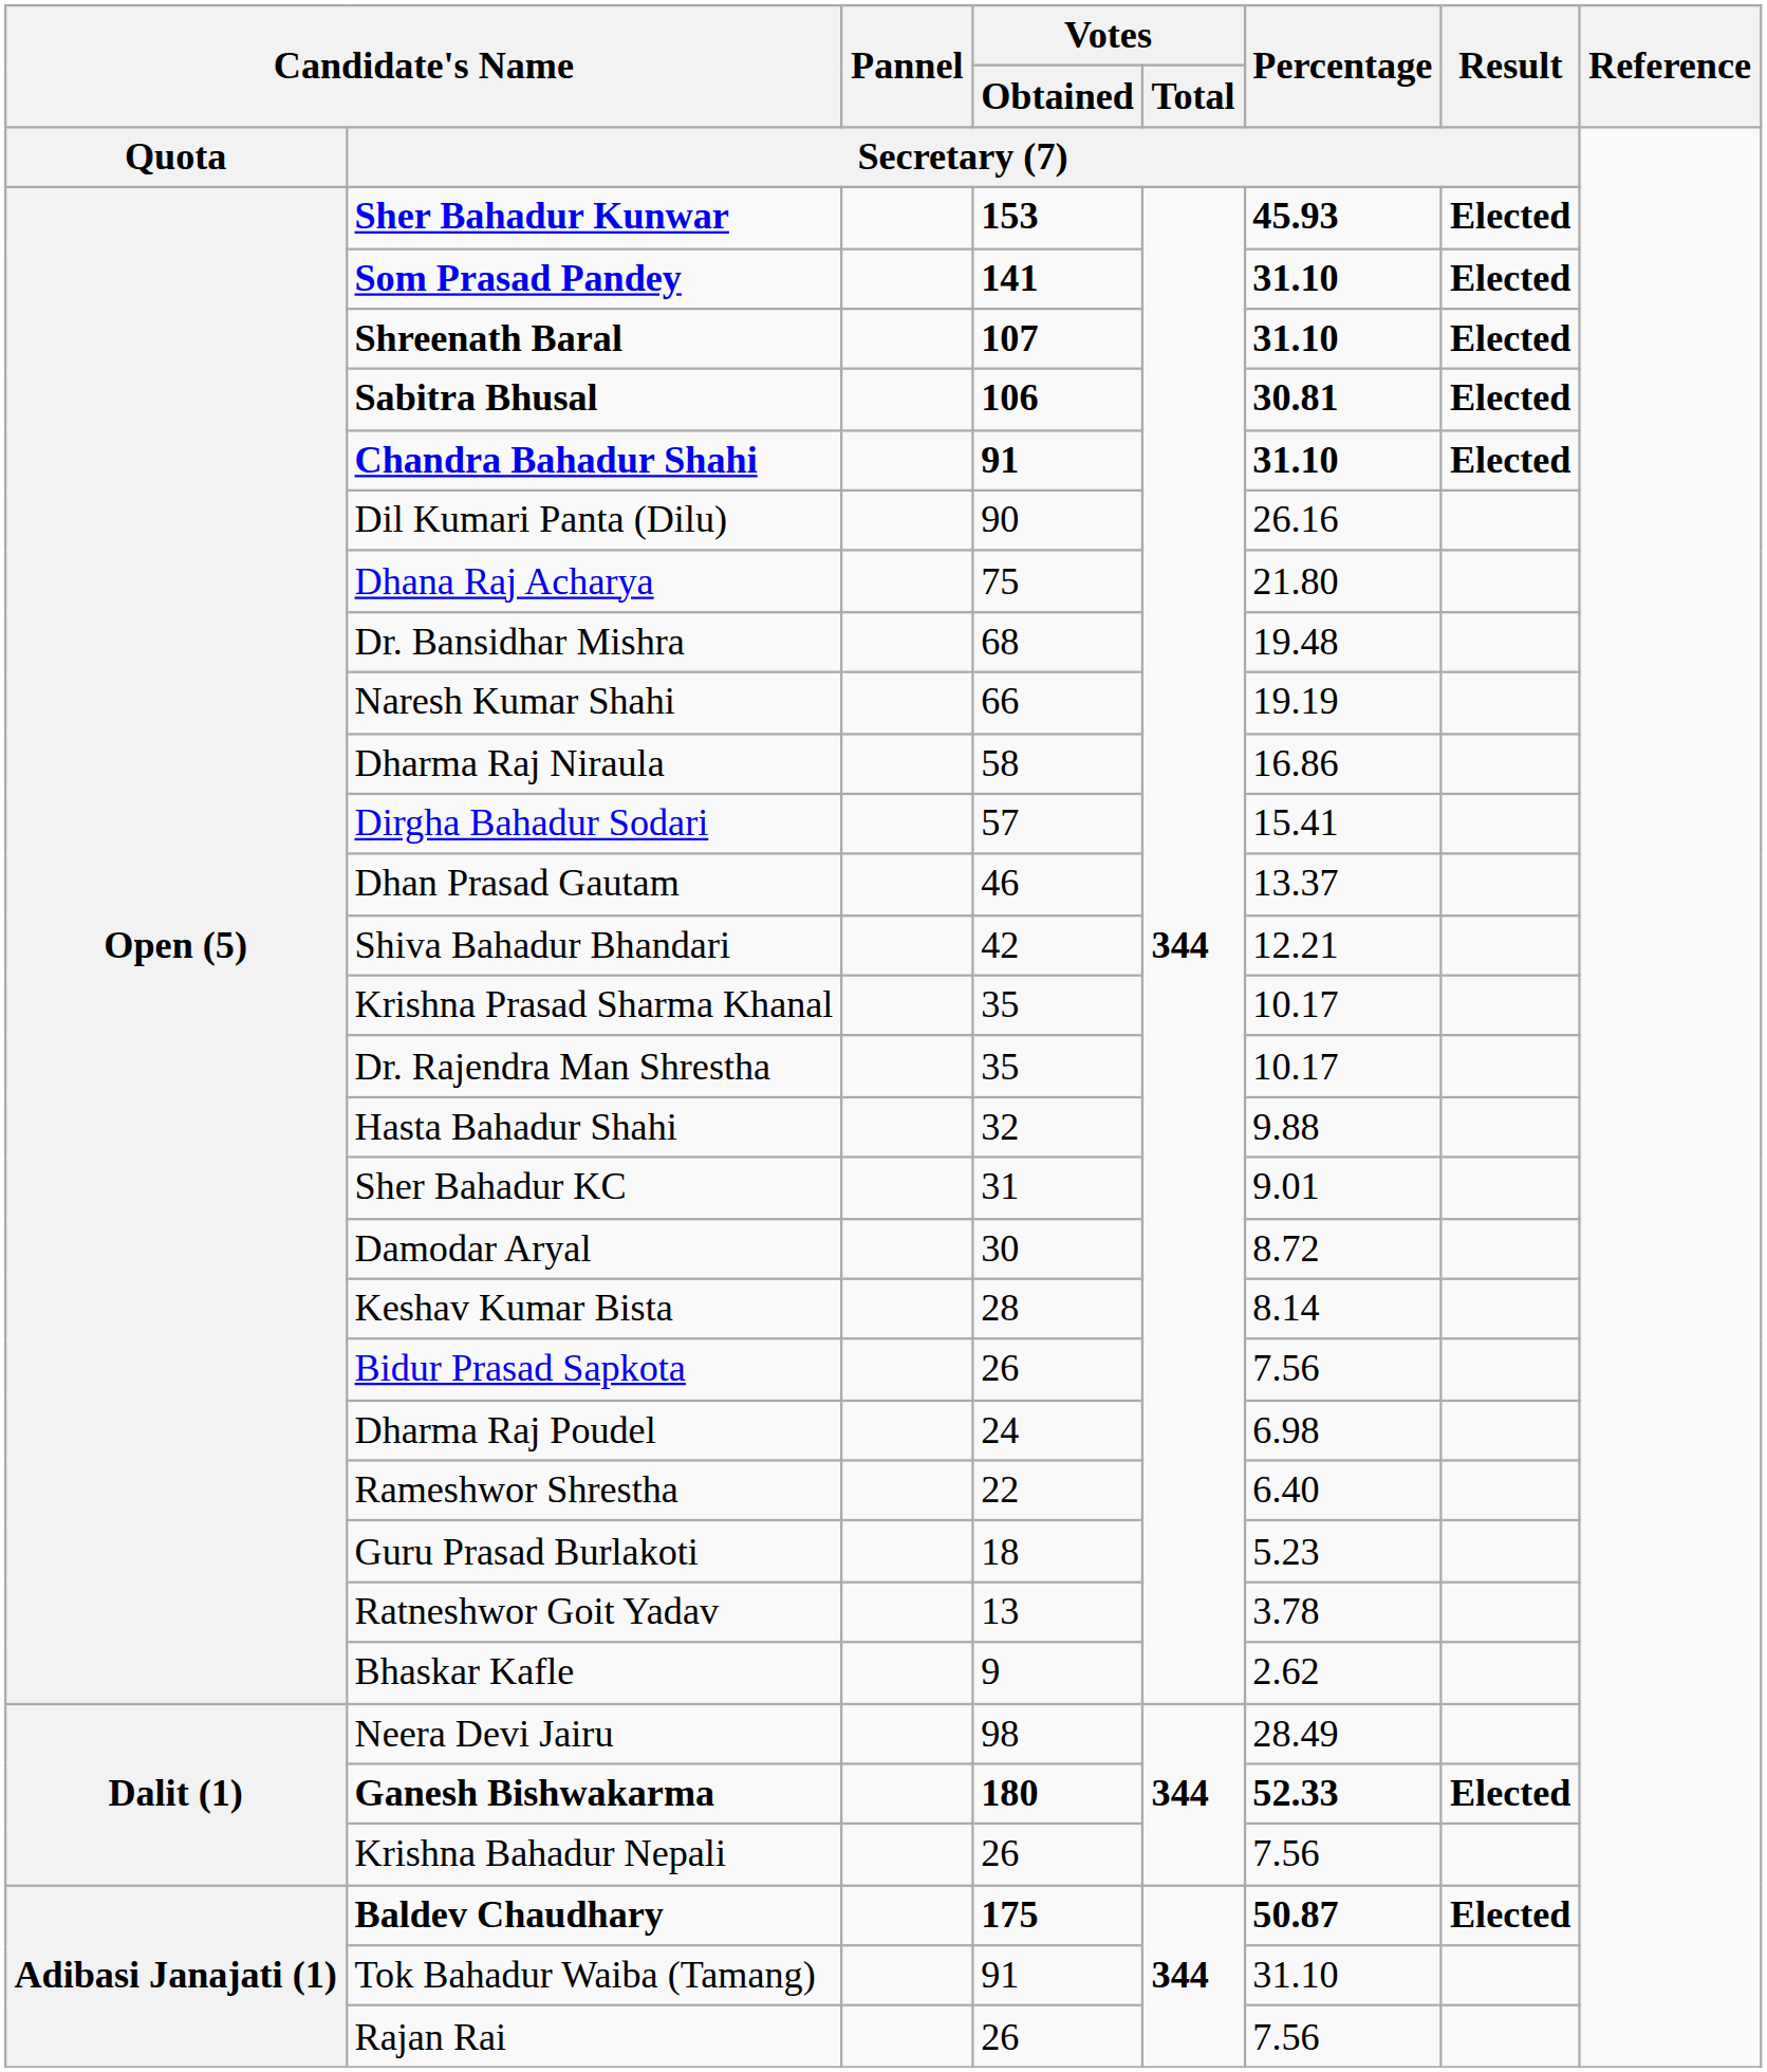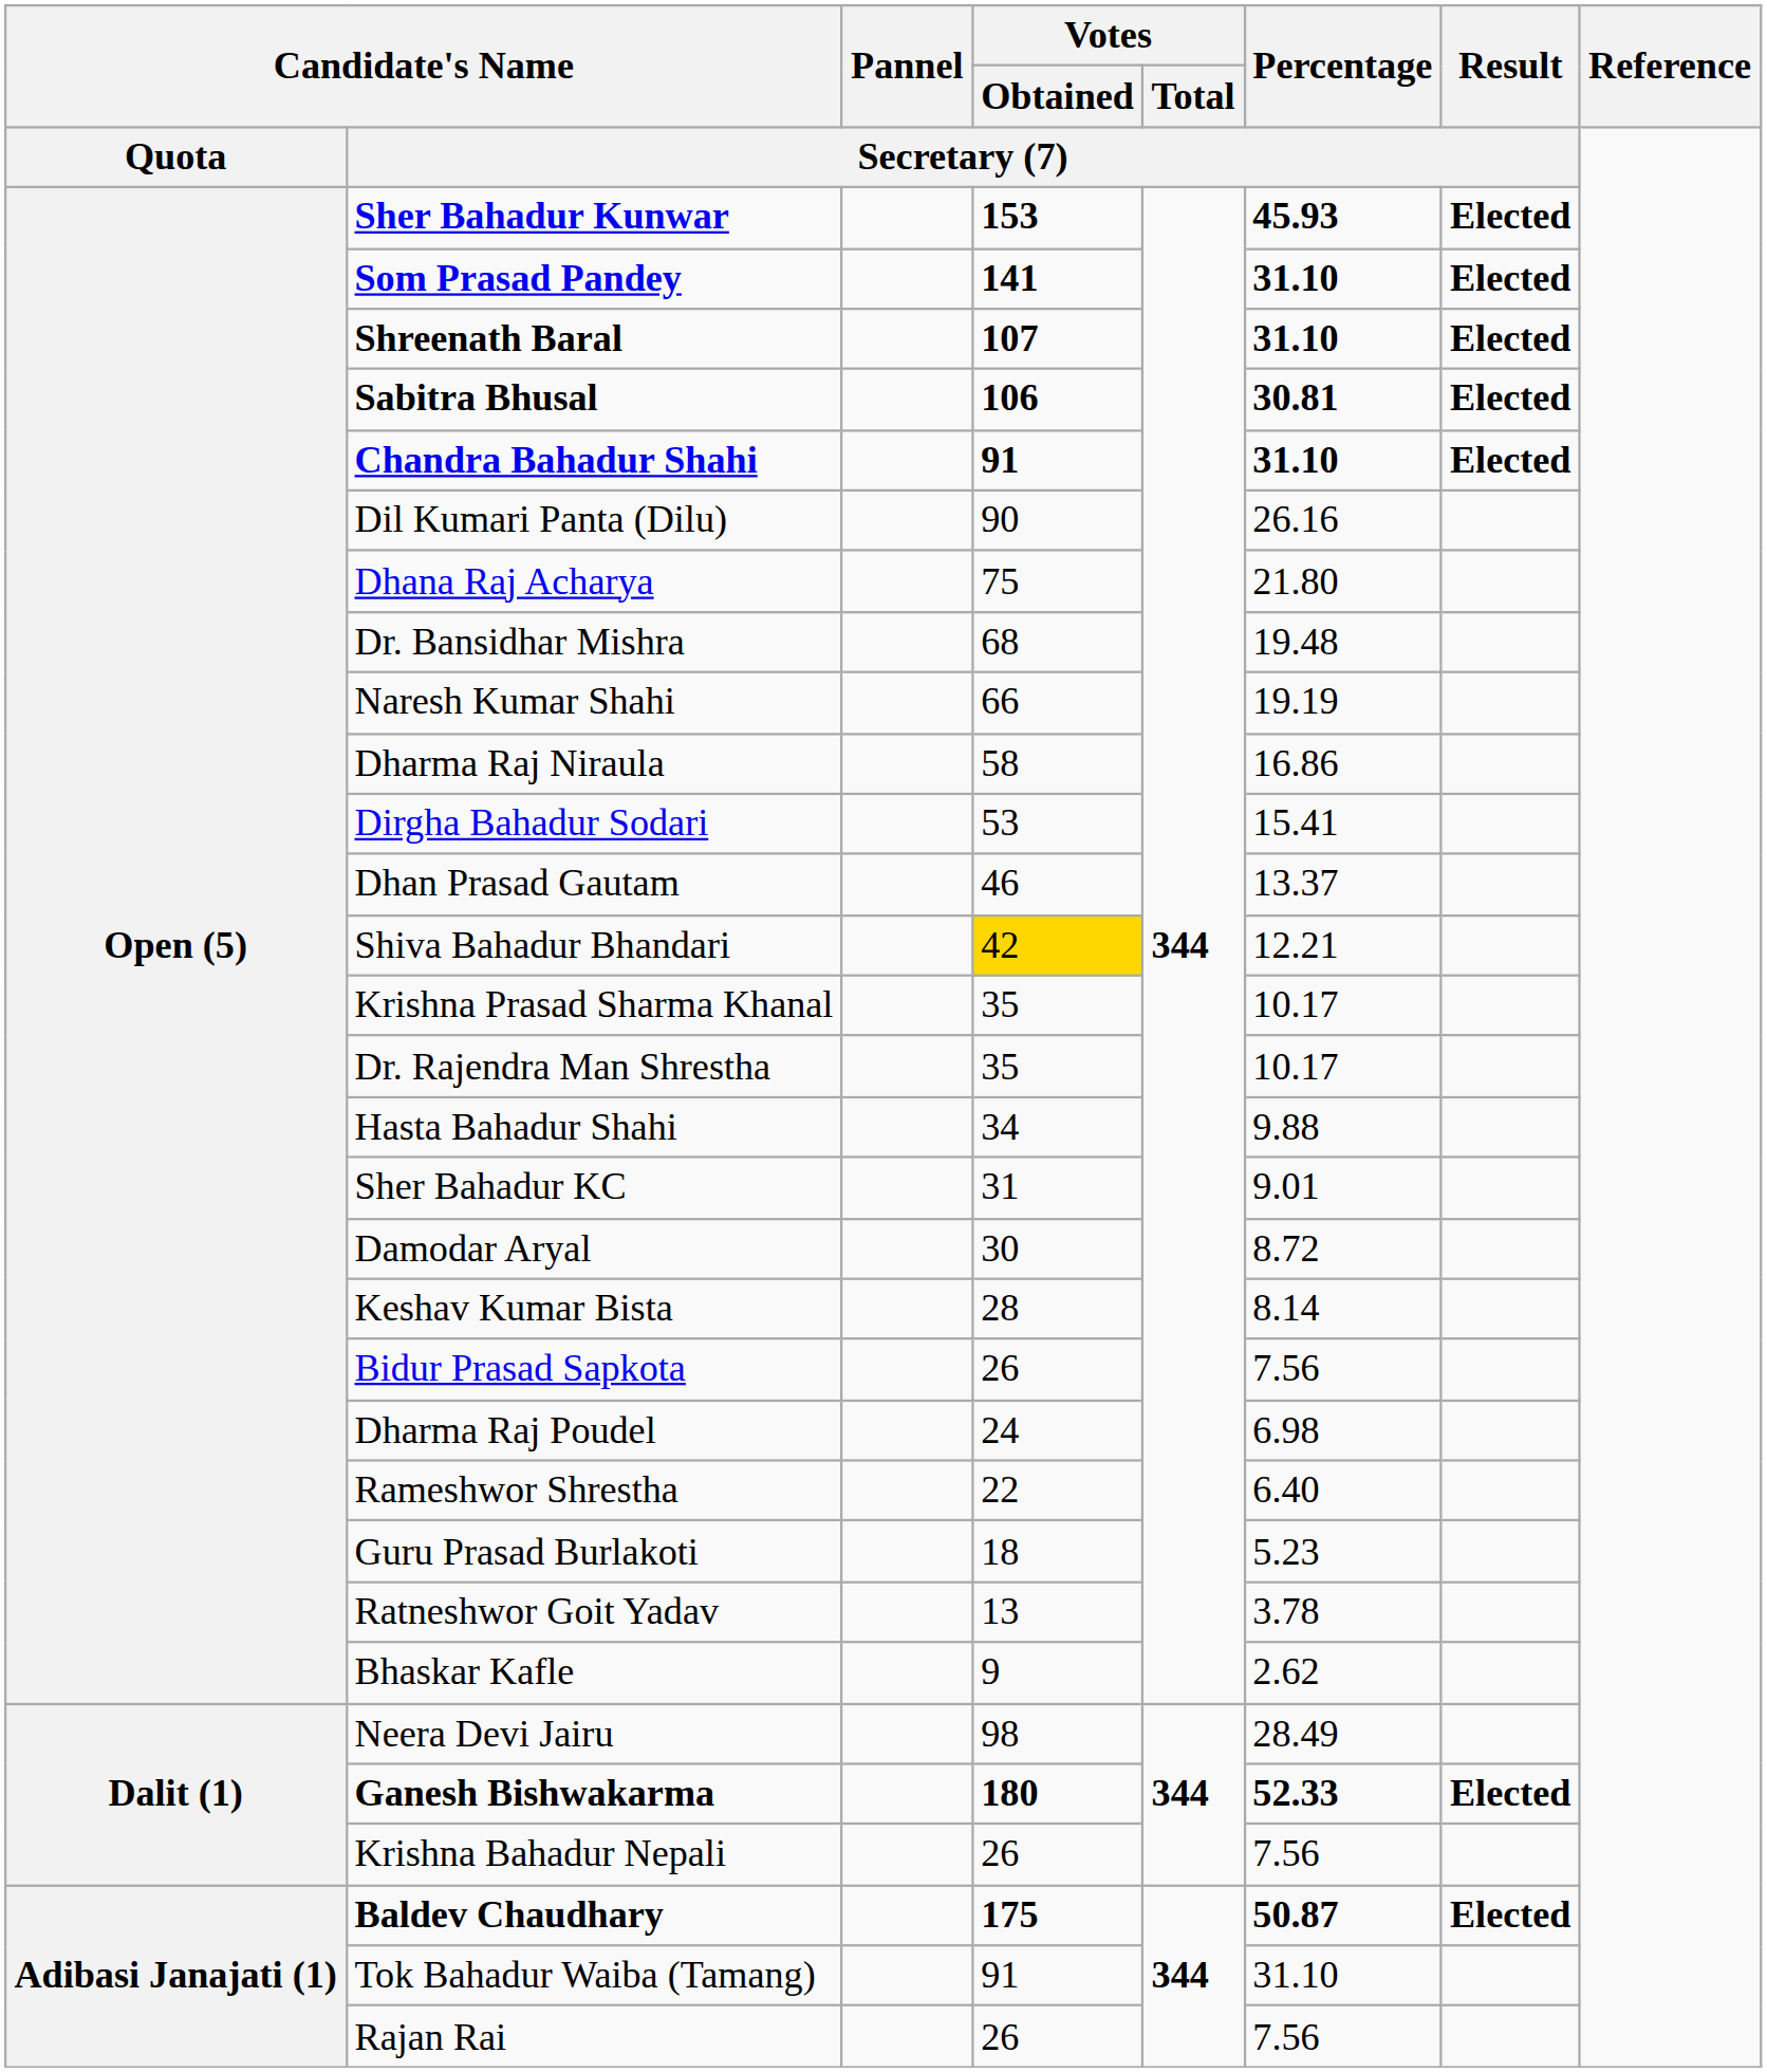 <table class="wikitable sortable">
 <tr>
 <th colspan="2" rowspan="2">Candidate's Name</th>
 <th rowspan="2">Pannel</th>
 <th colspan="2">Votes</th>
 <th rowspan="2">Percentage</th>
 <th rowspan="2">Result</th>
 <th rowspan="2">Reference</th>
 </tr>
 <tr>
 <th>Obtained</th>
 <th>Total</th>
 </tr>
 <tr>
 <th>Quota</th>
 <th colspan="6">Secretary (7)</th>
 <td rowspan="32"></td>
 </tr>
 <tr>
 <th rowspan="25">Open (5)</th>
 <td><strong><a href='#'>Sher Bahadur Kunwar</a></strong></td>
 <td></td>
 <td><strong>153</strong></td>
 <td rowspan="25"><strong>344</strong></td>
 <td><strong>45.93</strong></td>
 <td><strong>Elected</strong></td>
 </tr>
 <tr>
 <td><strong><a href='#'>Som Prasad Pandey</a></strong></td>
 <td></td>
 <td><strong>141</strong></td>
 <td><strong>31.10</strong></td>
 <td><strong>Elected</strong></td>
 </tr>
 <tr>
 <td><strong>Shreenath Baral</strong></td>
 <td></td>
 <td><strong>107</strong></td>
 <td><strong>31.10</strong></td>
 <td><strong>Elected</strong></td>
 </tr>
 <tr>
 <td><strong>Sabitra Bhusal</strong></td>
 <td></td>
 <td><strong>106</strong></td>
 <td><strong>30.81</strong></td>
 <td><strong>Elected</strong></td>
 </tr>
 <tr>
 <td><strong><a href='#'>Chandra Bahadur Shahi</a></strong></td>
 <td></td>
 <td><strong>91</strong></td>
 <td><strong>31.10</strong></td>
 <td><strong>Elected</strong></td>
 </tr>
 <tr>
 <td>Dil Kumari Panta (Dilu)</td>
 <td></td>
 <td>90</td>
 <td>26.16</td>
 <td></td>
 </tr>
 <tr>
 <td><a href='#'>Dhana Raj Acharya</a></td>
 <td></td>
 <td>75</td>
 <td>21.80</td>
 <td></td>
 </tr>
 <tr>
 <td>Dr. Bansidhar Mishra</td>
 <td></td>
 <td>68</td>
 <td>19.48</td>
 <td></td>
 </tr>
 <tr>
 <td>Naresh Kumar Shahi</td>
 <td></td>
 <td>66</td>
 <td>19.19</td>
 <td></td>
 </tr>
 <tr>
 <td>Dharma Raj Niraula</td>
 <td></td>
 <td>58</td>
 <td>16.86</td>
 <td></td>
 </tr>
 <tr>
 <td><a href='#'>Dirgha Bahadur Sodari</a></td>
 <td></td>
-<td>57</td>
+<td>53</td>
 <td>15.41</td>
 <td></td>
 </tr>
 <tr>
 <td>Dhan Prasad Gautam</td>
 <td></td>
 <td>46</td>
 <td>13.37</td>
 <td></td>
 </tr>
 <tr>
 <td>Shiva Bahadur Bhandari</td>
 <td></td>
-<td>42</td>
+<td style="background: gold;">42</td>
 <td>12.21</td>
 <td></td>
 </tr>
 <tr>
 <td>Krishna Prasad Sharma Khanal</td>
 <td></td>
 <td>35</td>
 <td>10.17</td>
 <td></td>
 </tr>
 <tr>
 <td>Dr. Rajendra Man Shrestha</td>
 <td></td>
 <td>35</td>
 <td>10.17</td>
 <td></td>
 </tr>
 <tr>
 <td>Hasta Bahadur Shahi</td>
 <td></td>
-<td>32</td>
+<td>34</td>
 <td>9.88</td>
 <td></td>
 </tr>
 <tr>
 <td>Sher Bahadur KC</td>
 <td></td>
 <td>31</td>
 <td>9.01</td>
 <td></td>
 </tr>
 <tr>
 <td>Damodar Aryal</td>
 <td></td>
 <td>30</td>
 <td>8.72</td>
 <td></td>
 </tr>
 <tr>
 <td>Keshav Kumar Bista</td>
 <td></td>
 <td>28</td>
 <td>8.14</td>
 <td></td>
 </tr>
 <tr>
 <td><a href='#'>Bidur Prasad Sapkota</a></td>
 <td></td>
 <td>26</td>
 <td>7.56</td>
 <td></td>
 </tr>
 <tr>
 <td>Dharma Raj Poudel</td>
 <td></td>
 <td>24</td>
 <td>6.98</td>
 <td></td>
 </tr>
 <tr>
 <td>Rameshwor Shrestha</td>
 <td></td>
 <td>22</td>
 <td>6.40</td>
 <td></td>
 </tr>
 <tr>
 <td>Guru Prasad Burlakoti</td>
 <td></td>
 <td>18</td>
 <td>5.23</td>
 <td></td>
 </tr>
 <tr>
 <td>Ratneshwor Goit Yadav</td>
 <td></td>
 <td>13</td>
 <td>3.78</td>
 <td></td>
 </tr>
 <tr>
 <td>Bhaskar Kafle</td>
 <td></td>
 <td>9</td>
 <td>2.62</td>
 <td></td>
 </tr>
 <tr>
 <th rowspan="3">Dalit (1)</th>
 <td>Neera Devi Jairu</td>
 <td></td>
 <td>98</td>
 <td rowspan="3"><strong>344</strong></td>
 <td>28.49</td>
 <td></td>
 </tr>
 <tr>
 <td><strong>Ganesh Bishwakarma</strong></td>
 <td></td>
 <td><strong>180</strong></td>
 <td><strong>52.33</strong></td>
 <td><strong>Elected</strong></td>
 </tr>
 <tr>
 <td>Krishna Bahadur Nepali</td>
 <td></td>
 <td>26</td>
 <td>7.56</td>
 <td></td>
 </tr>
 <tr>
 <th rowspan="3">Adibasi Janajati (1)</th>
 <td><strong>Baldev Chaudhary</strong></td>
 <td></td>
 <td><strong>175</strong></td>
 <td rowspan="3"><strong>344</strong></td>
 <td><strong>50.87</strong></td>
 <td><strong>Elected</strong></td>
 </tr>
 <tr>
 <td>Tok Bahadur Waiba (Tamang)</td>
 <td></td>
 <td>91</td>
 <td>31.10</td>
 <td></td>
 </tr>
 <tr>
 <td>Rajan Rai</td>
 <td></td>
 <td>26</td>
 <td>7.56</td>
 <td></td>
 </tr>
 </table>
